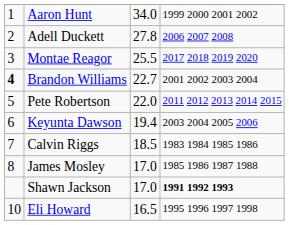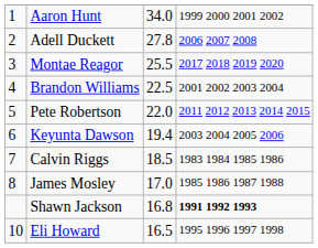 <table class="wikitable">
 <tr>
 </tr>
 <tr>
 <td>1</td>
 <td><a href='#'>Aaron Hunt</a></td>
 <td>34.0</td>
 <td style="font-size:80%;">1999 2000 2001 2002</td>
 </tr>
 <tr>
 <td>2</td>
 <td>Adell Duckett</td>
 <td>27.8</td>
 <td style="font-size:80%;"><a href='#'>2006</a> <a href='#'>2007</a> <a href='#'>2008</a></td>
 </tr>
 <tr>
 <td>3</td>
 <td><a href='#'>Montae Reagor</a></td>
 <td>25.5</td>
 <td style="font-size:80%;"><a href='#'>2017</a> <a href='#'>2018</a> <a href='#'>2019</a> <a href='#'>2020</a></td>
 </tr>
 <tr>
-<td><strong>4</strong></td>
+<td>4</td>
 <td><a href='#'>Brandon Williams</a></td>
-<td>22.7</td>
+<td>22.5</td>
 <td style="font-size:80%;">2001 2002 2003 2004</td>
 </tr>
 <tr>
 <td>5</td>
 <td>Pete Robertson</td>
 <td>22.0</td>
 <td style="font-size:80%;"><a href='#'>2011</a> <a href='#'>2012</a> <a href='#'>2013</a> <a href='#'>2014</a> <a href='#'>2015</a></td>
 </tr>
 <tr>
 <td>6</td>
 <td><a href='#'>Keyunta Dawson</a></td>
 <td>19.4</td>
 <td style="font-size:80%;">2003 2004 2005 <a href='#'>2006</a></td>
 </tr>
 <tr>
 <td>7</td>
 <td>Calvin Riggs</td>
 <td>18.5</td>
 <td style="font-size:80%;">1983 1984 1985 1986</td>
 </tr>
 <tr>
 <td>8</td>
 <td>James Mosley</td>
 <td>17.0</td>
 <td style="font-size:80%;">1985 1986 1987 1988</td>
 </tr>
 <tr>
 <td></td>
 <td>Shawn Jackson</td>
-<td>17.0</td>
+<td>16.8</td>
 <td style="font-size:80%;"><strong>1991 1992 1993</strong></td>
 </tr>
 <tr>
 <td>10</td>
 <td><a href='#'>Eli Howard</a></td>
 <td>16.5</td>
 <td style="font-size:80%;">1995 1996 1997 1998</td>
 </tr>
 </table>
